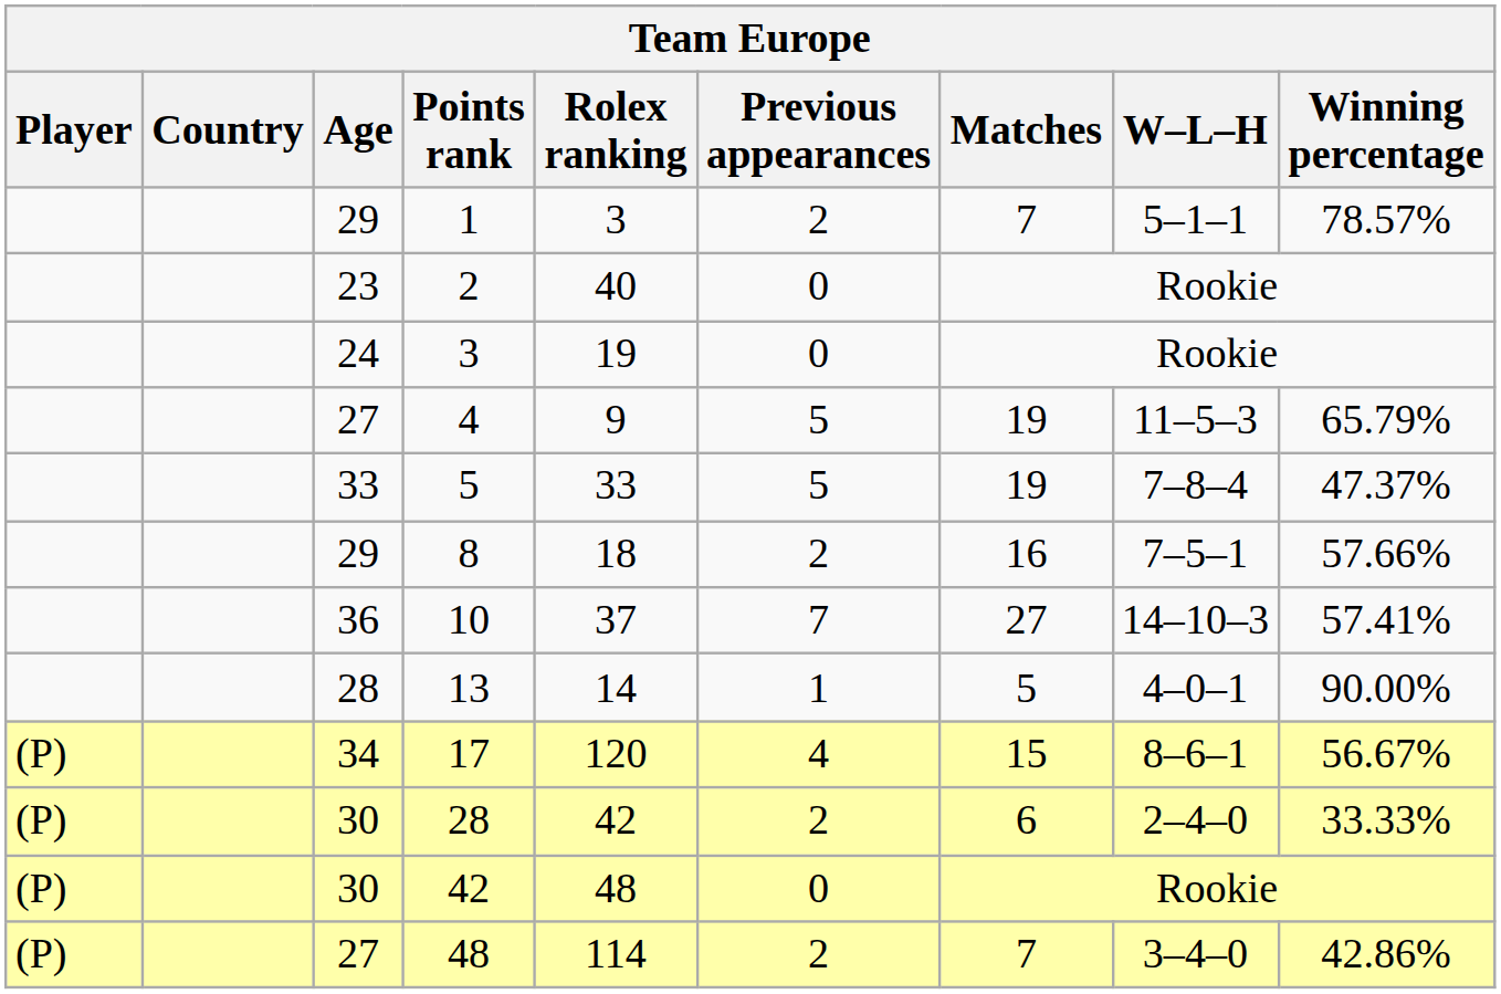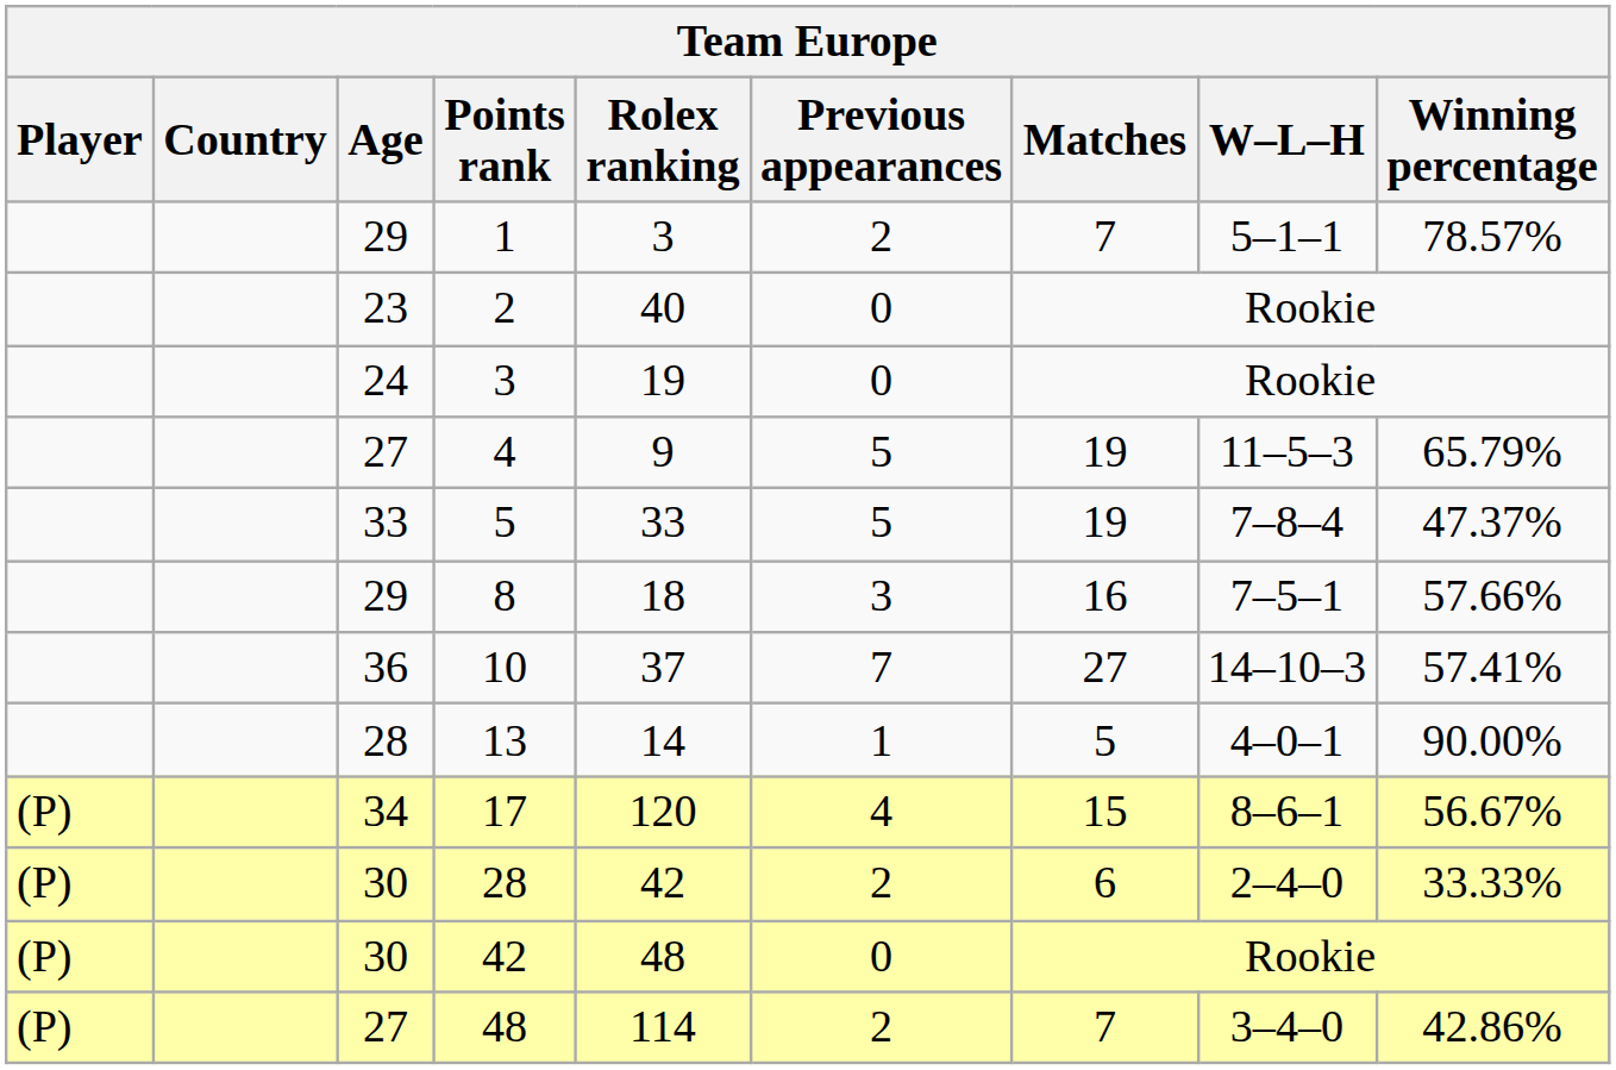 <table class="wikitable sortable" style="text-align:center">
 <tr>
 <th colspan="9"> Team Europe</th>
 </tr>
 <tr>
 <th>Player</th>
 <th>Country</th>
 <th>Age</th>
 <th data-sort-type="number">Points<br>rank</th>
 <th data-sort-type="number">Rolex<br>ranking</th>
 <th data-sort-type="number">Previous<br>appearances</th>
 <th data-sort-type="number">Matches</th>
 <th data-sort-type="number">W–L–H</th>
 <th data-sort-type="number">Winning<br>percentage</th>
 </tr>
 <tr>
 <td align="left"></td>
 <td align="left"></td>
 <td>29</td>
 <td>1</td>
 <td>3</td>
 <td>2</td>
 <td>7</td>
 <td>5–1–1</td>
 <td>78.57%</td>
 </tr>
 <tr>
 <td align="left"></td>
 <td align="left"></td>
 <td>23</td>
 <td>2</td>
 <td>40</td>
 <td>0</td>
 <td colspan=3>Rookie</td>
 </tr>
 <tr>
 <td align="left"></td>
 <td align="left"></td>
 <td>24</td>
 <td>3</td>
 <td>19</td>
 <td>0</td>
 <td colspan=3>Rookie</td>
 </tr>
 <tr>
 <td align="left"></td>
 <td align="left"></td>
 <td>27</td>
 <td>4</td>
 <td>9</td>
 <td>5</td>
 <td>19</td>
 <td>11–5–3</td>
 <td>65.79%</td>
 </tr>
 <tr>
 <td align="left"></td>
 <td align="left"></td>
 <td>33</td>
 <td>5</td>
 <td>33</td>
 <td>5</td>
 <td>19</td>
 <td>7–8–4</td>
 <td>47.37%</td>
 </tr>
 <tr>
 <td align="left"></td>
 <td align="left"></td>
 <td>29</td>
 <td>8</td>
 <td>18</td>
-<td>2</td>
+<td>3</td>
 <td>16</td>
 <td>7–5–1</td>
 <td>57.66%</td>
 </tr>
 <tr>
 <td align="left"></td>
 <td align="left"></td>
 <td>36</td>
 <td>10</td>
 <td>37</td>
 <td>7</td>
 <td>27</td>
 <td>14–10–3</td>
 <td>57.41%</td>
 </tr>
 <tr>
 <td align="left"></td>
 <td align="left"></td>
 <td>28</td>
 <td>13</td>
 <td>14</td>
 <td>1</td>
 <td>5</td>
 <td>4–0–1</td>
 <td>90.00%</td>
 </tr>
 <tr style="background:#ffa;">
 <td align="left"> (P)</td>
 <td align="left"></td>
 <td>34</td>
 <td>17</td>
 <td>120</td>
 <td>4</td>
 <td>15</td>
 <td>8–6–1</td>
 <td>56.67%</td>
 </tr>
 <tr style="background:#ffa;">
 <td align="left"> (P)</td>
 <td align="left"></td>
 <td>30</td>
 <td>28</td>
 <td>42</td>
 <td>2</td>
 <td>6</td>
 <td>2–4–0</td>
 <td>33.33%</td>
 </tr>
 <tr style="background:#ffa;">
 <td align="left"> (P)</td>
 <td align="left"></td>
 <td>30</td>
 <td>42</td>
 <td>48</td>
 <td>0</td>
 <td colspan=3>Rookie</td>
 </tr>
 <tr style="background:#ffa;">
 <td align="left"> (P)</td>
 <td align="left"></td>
 <td>27</td>
 <td>48</td>
 <td>114</td>
 <td>2</td>
 <td>7</td>
 <td>3–4–0</td>
 <td>42.86%</td>
 </tr>
 </table>
